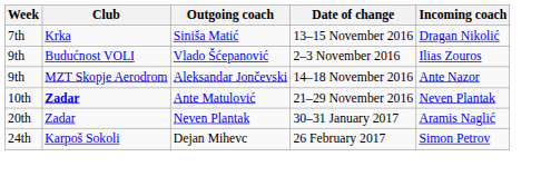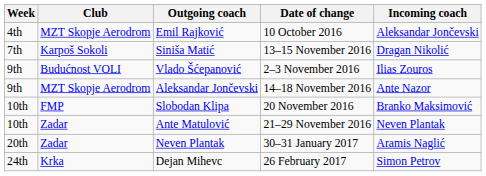 <table class="wikitable">
 <tr>
 <th>Week</th>
 <th>Club</th>
 <th>Outgoing coach</th>
 <th>Date of change</th>
 <th>Incoming coach</th>
 </tr>
 <tr>
+<td>4th</td>
+<td><a href='#'>MZT Skopje Aerodrom</a></td>
+<td> <a href='#'>Emil Rajković</a></td>
+<td>10 October 2016</td>
+<td> <a href='#'>Aleksandar Jončevski</a></td>
+</tr>
+<tr>
 <td>7th</td>
-<td><a href='#'>Krka</a></td>
+<td><a href='#'>Karpoš Sokoli</a></td>
 <td> <a href='#'>Siniša Matić</a></td>
 <td>13–15 November 2016</td>
 <td> <a href='#'>Dragan Nikolić</a></td>
 </tr>
 <tr>
 <td>9th</td>
 <td><a href='#'>Budućnost VOLI</a></td>
 <td> <a href='#'>Vlado Šćepanović</a></td>
 <td>2–3 November 2016</td>
 <td> <a href='#'>Ilias Zouros</a></td>
 </tr>
 <tr>
 <td>9th</td>
 <td><a href='#'>MZT Skopje Aerodrom</a></td>
 <td> <a href='#'>Aleksandar Jončevski</a></td>
 <td>14–18 November 2016</td>
 <td> <a href='#'>Ante Nazor</a></td>
 </tr>
 <tr>
 <td>10th</td>
-<td><strong><a href='#'>Zadar</a></strong></td>
+<td><a href='#'>FMP</a></td>
+<td> <a href='#'>Slobodan Klipa</a></td>
+<td>20 November 2016</td>
+<td> <a href='#'>Branko Maksimović</a></td>
+</tr>
+<tr>
+<td>10th</td>
+<td><a href='#'>Zadar</a></td>
 <td> <a href='#'>Ante Matulović</a></td>
 <td>21–29 November 2016</td>
 <td> <a href='#'>Neven Plantak</a></td>
 </tr>
 <tr>
 <td>20th</td>
 <td><a href='#'>Zadar</a></td>
 <td> <a href='#'>Neven Plantak</a></td>
 <td>30–31 January 2017</td>
 <td> <a href='#'>Aramis Naglić</a></td>
 </tr>
 <tr>
 <td>24th</td>
-<td><a href='#'>Karpoš Sokoli</a></td>
+<td><a href='#'>Krka</a></td>
 <td> Dejan Mihevc</td>
 <td>26 February 2017</td>
 <td> <a href='#'>Simon Petrov</a></td>
 </tr>
 </table>
